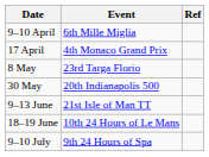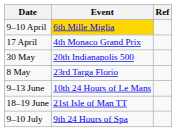 <table class="wikitable" style="font-size: 85%">
 <tr>
 <th>Date</th>
 <th>Event</th>
 <th>Ref</th>
 </tr>
 <tr>
 <td>9–10 April</td>
-<td><a href='#'>6th Mille Miglia</a></td>
+<td style="background: gold;"><a href='#'>6th Mille Miglia</a></td>
 <td></td>
 </tr>
 <tr>
 <td>17 April</td>
 <td><a href='#'>4th Monaco Grand Prix</a></td>
 <td></td>
 </tr>
 <tr>
+<td>30 May</td>
+<td><a href='#'>20th Indianapolis 500</a></td>
+<td></td>
+</tr>
+<tr>
 <td>8 May</td>
 <td><a href='#'>23rd Targa Florio</a></td>
 <td></td>
 </tr>
 <tr>
-<td>30 May</td>
-<td><a href='#'>20th Indianapolis 500</a></td>
-<td></td>
-</tr>
-<tr>
 <td>9–13 June</td>
-<td><a href='#'>21st Isle of Man TT</a></td>
+<td><a href='#'>10th 24 Hours of Le Mans</a></td>
 <td></td>
 </tr>
 <tr>
 <td>18–19 June</td>
-<td><a href='#'>10th 24 Hours of Le Mans</a></td>
+<td><a href='#'>21st Isle of Man TT</a></td>
 <td></td>
 </tr>
 <tr>
 <td>9–10 July</td>
 <td><a href='#'>9th 24 Hours of Spa</a></td>
 <td></td>
 </tr>
 </table>
